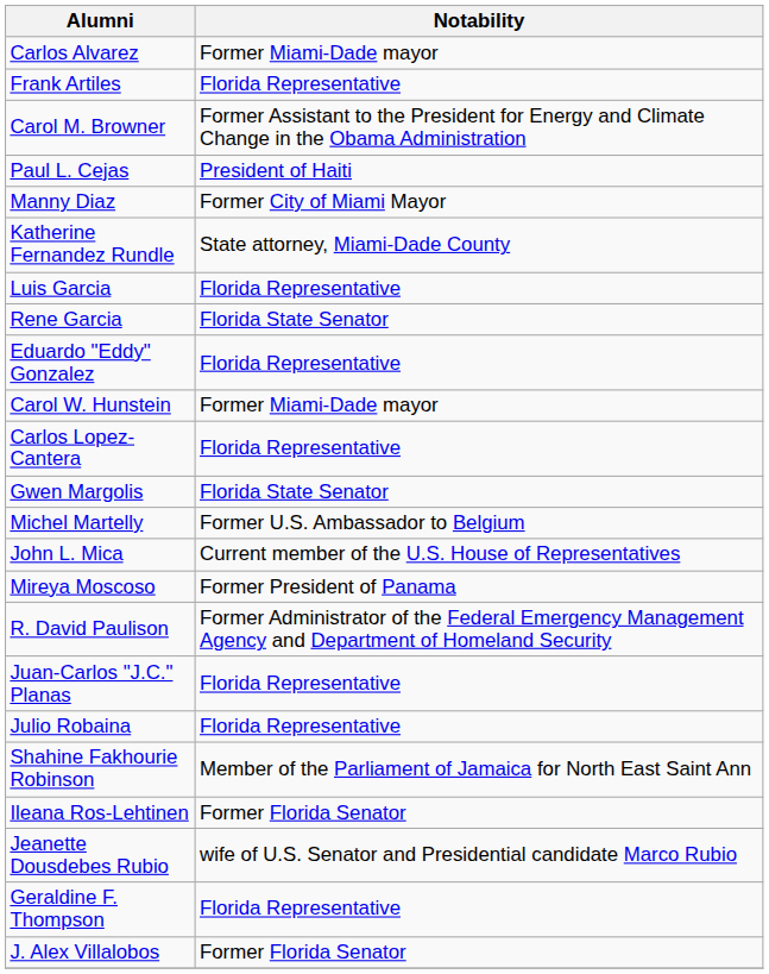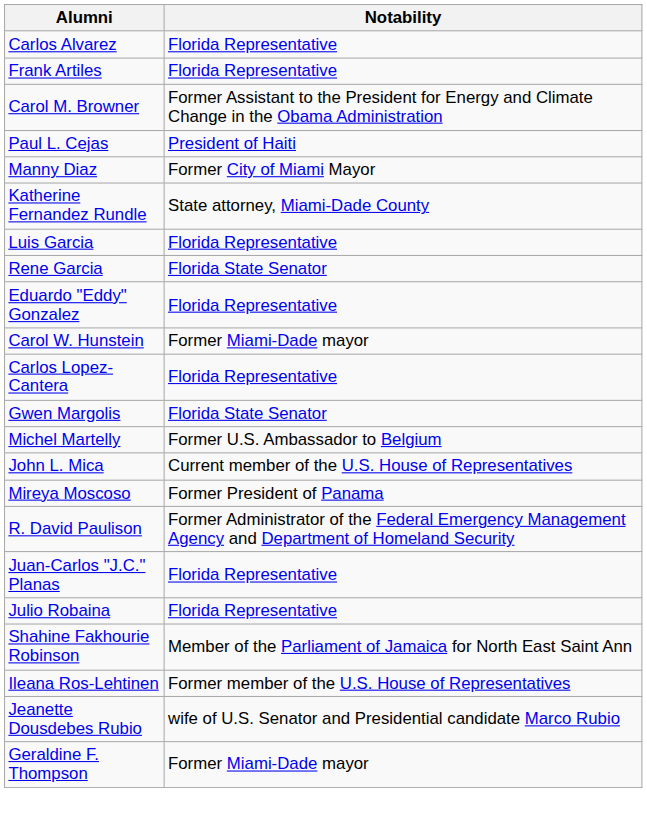 <table Class="wikitable">
 <tr>
 <th>Alumni</th>
 <th>Notability</th>
 </tr>
 <tr>
 <td><a href='#'>Carlos Alvarez</a></td>
-<td>Former <a href='#'>Miami-Dade</a> mayor</td>
+<td><a href='#'>Florida Representative</a></td>
 </tr>
 <tr>
 <td><a href='#'>Frank Artiles</a></td>
 <td><a href='#'>Florida Representative</a></td>
 </tr>
 <tr>
 <td><a href='#'>Carol M. Browner</a></td>
 <td>Former Assistant to the President for Energy and Climate Change in the <a href='#'>Obama Administration</a></td>
 </tr>
 <tr>
 <td><a href='#'>Paul L. Cejas</a></td>
 <td><a href='#'>President of Haiti</a></td>
 </tr>
 <tr>
 <td><a href='#'>Manny Diaz</a></td>
 <td>Former <a href='#'>City of Miami</a> Mayor</td>
 </tr>
 <tr>
 <td><a href='#'>Katherine Fernandez Rundle</a></td>
 <td>State attorney, <a href='#'>Miami-Dade County</a></td>
 </tr>
 <tr>
 <td><a href='#'>Luis Garcia</a></td>
 <td><a href='#'>Florida Representative</a></td>
 </tr>
 <tr>
 <td><a href='#'>Rene Garcia</a></td>
 <td><a href='#'>Florida State Senator</a></td>
 </tr>
 <tr>
 <td><a href='#'>Eduardo "Eddy" Gonzalez</a></td>
 <td><a href='#'>Florida Representative</a></td>
 </tr>
 <tr>
 <td><a href='#'>Carol W. Hunstein</a></td>
 <td>Former <a href='#'>Miami-Dade</a> mayor</td>
 </tr>
 <tr>
 <td><a href='#'>Carlos Lopez-Cantera</a></td>
 <td><a href='#'>Florida Representative</a></td>
 </tr>
 <tr>
 <td><a href='#'>Gwen Margolis</a></td>
 <td><a href='#'>Florida State Senator</a></td>
 </tr>
 <tr>
 <td><a href='#'>Michel Martelly</a></td>
 <td>Former U.S. Ambassador to <a href='#'>Belgium</a></td>
 </tr>
 <tr>
 <td><a href='#'>John L. Mica</a></td>
 <td>Current member of the <a href='#'>U.S. House of Representatives</a></td>
 </tr>
 <tr>
 <td><a href='#'>Mireya Moscoso</a></td>
 <td>Former President of <a href='#'>Panama</a></td>
 </tr>
 <tr>
 <td><a href='#'>R. David Paulison</a></td>
 <td>Former Administrator of the <a href='#'>Federal Emergency Management Agency</a> and <a href='#'>Department of Homeland Security</a></td>
 </tr>
 <tr>
 <td><a href='#'>Juan-Carlos "J.C." Planas</a></td>
 <td><a href='#'>Florida Representative</a></td>
 </tr>
 <tr>
 <td><a href='#'>Julio Robaina</a></td>
 <td><a href='#'>Florida Representative</a></td>
 </tr>
 <tr>
 <td><a href='#'>Shahine Fakhourie Robinson</a></td>
 <td>Member of the <a href='#'>Parliament of Jamaica</a> for North East Saint Ann</td>
 </tr>
 <tr>
 <td><a href='#'>Ileana Ros-Lehtinen</a></td>
-<td>Former <a href='#'>Florida Senator</a></td>
+<td>Former member of the <a href='#'>U.S. House of Representatives</a></td>
 </tr>
 <tr>
 <td><a href='#'>Jeanette Dousdebes Rubio</a></td>
 <td>wife of U.S. Senator and Presidential candidate <a href='#'>Marco Rubio</a></td>
 </tr>
 <tr>
 <td><a href='#'>Geraldine F. Thompson</a></td>
-<td><a href='#'>Florida Representative</a></td>
-</tr>
-<tr>
-<td><a href='#'>J. Alex Villalobos</a></td>
-<td>Former <a href='#'>Florida Senator</a></td>
+<td>Former <a href='#'>Miami-Dade</a> mayor</td>
 </tr>
 <tr>
 </tr>
 </table>
